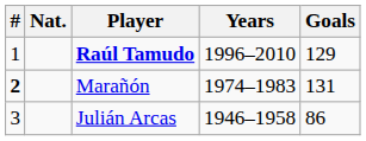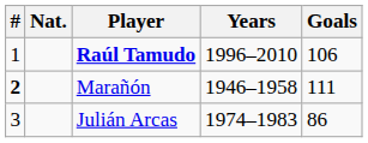 <table border="0" class="wikitable">
 <tr>
 <th>#</th>
 <th>Nat.</th>
 <th>Player</th>
 <th>Years</th>
 <th>Goals</th>
 </tr>
 <tr>
 <td>1</td>
 <td></td>
 <td><strong><a href='#'>Raúl Tamudo</a></strong></td>
 <td>1996–2010</td>
-<td>129</td>
+<td>106</td>
 </tr>
 <tr>
 <td><strong>2</strong></td>
 <td></td>
 <td><a href='#'>Marañón</a></td>
-<td>1974–1983</td>
-<td>131</td>
+<td>1946–1958</td>
+<td>111</td>
 </tr>
 <tr>
 <td>3</td>
 <td></td>
 <td><a href='#'>Julián Arcas</a></td>
-<td>1946–1958</td>
+<td>1974–1983</td>
 <td>86</td>
 </tr>
 </table>
